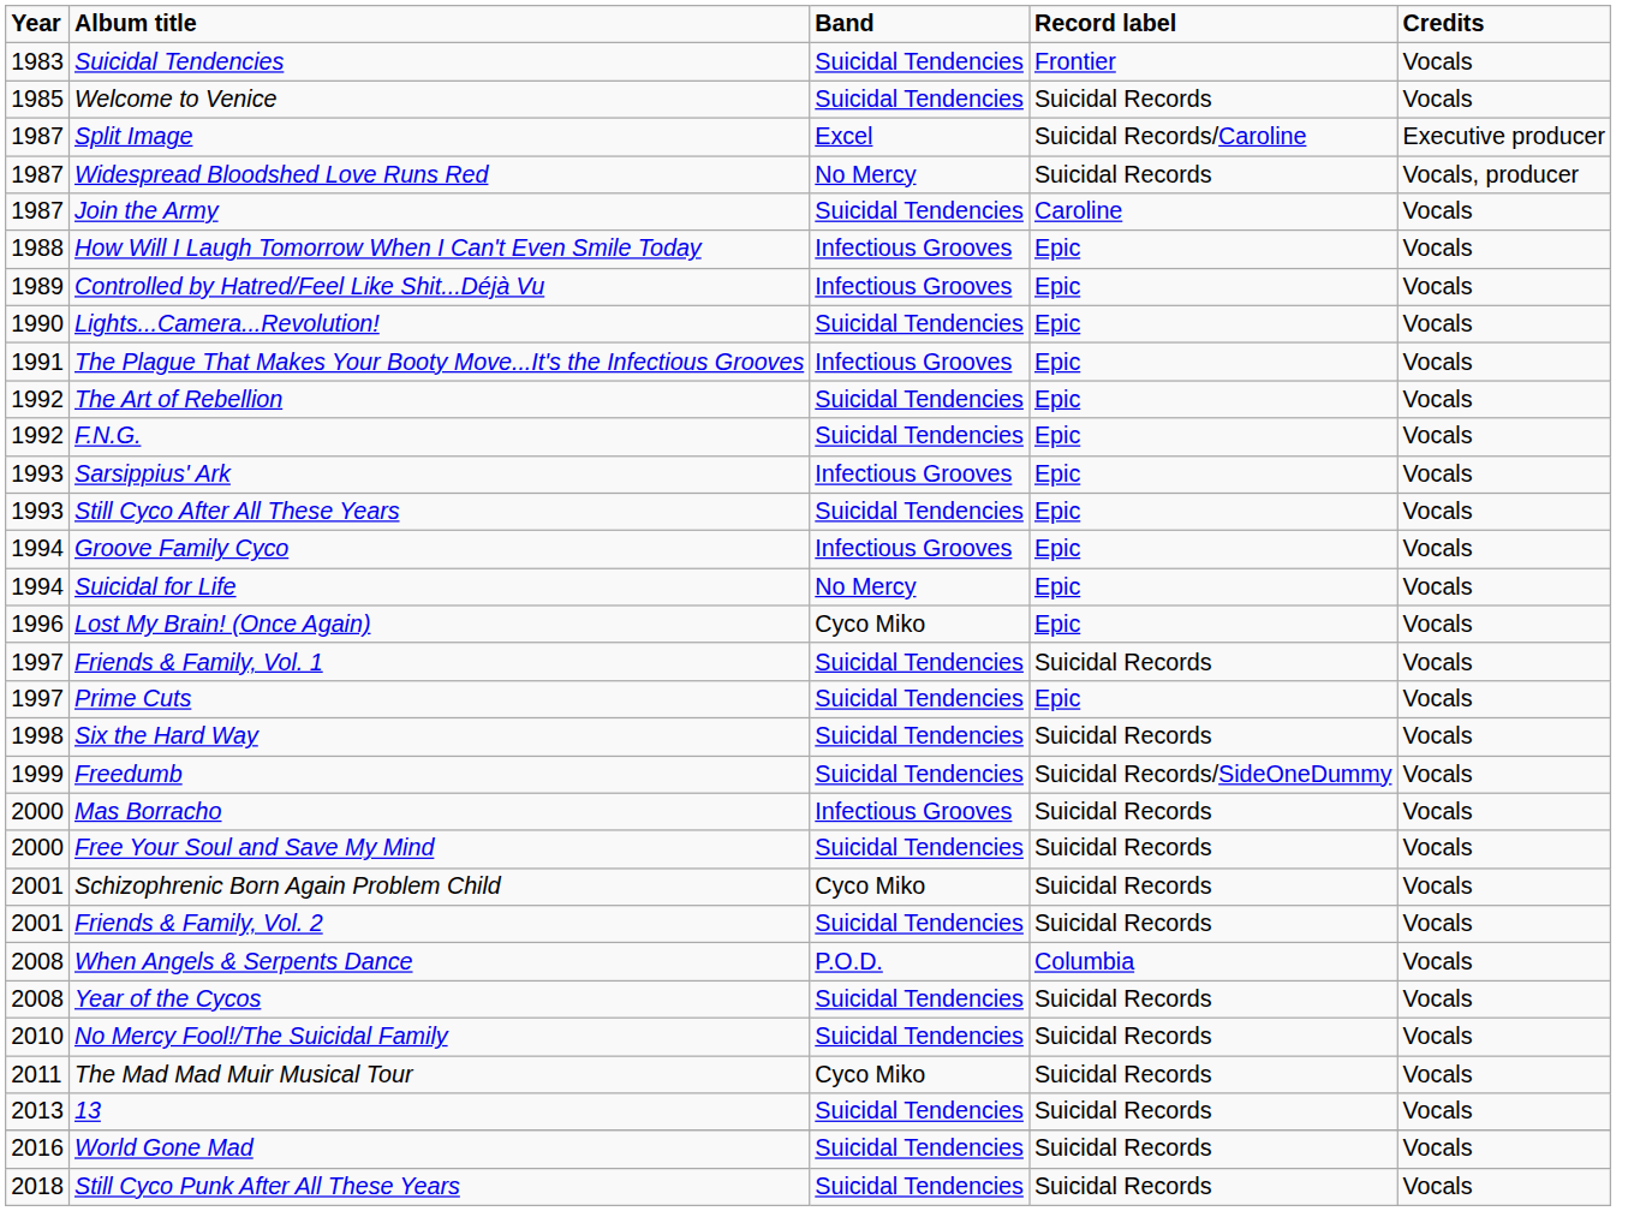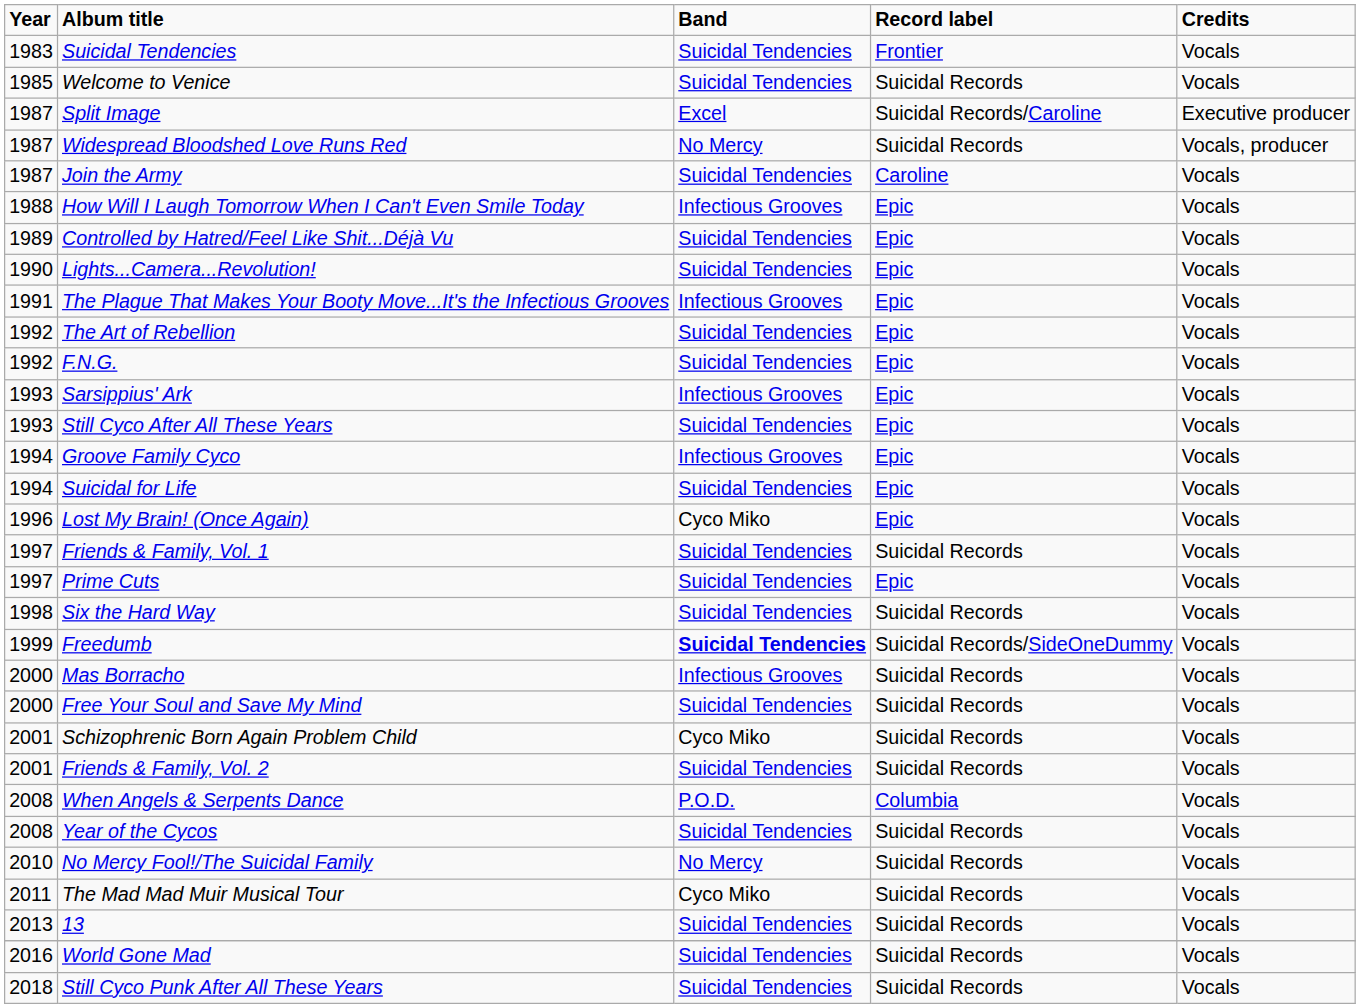 <table class="wikitable">
 <tr>
 <td><strong>Year</strong></td>
 <td><strong>Album title</strong></td>
 <td><strong>Band</strong></td>
 <td><strong>Record label</strong></td>
 <td><strong>Credits</strong></td>
 </tr>
 <tr>
 <td>1983</td>
 <td><em><a href='#'>Suicidal Tendencies</a></em></td>
 <td><a href='#'>Suicidal Tendencies</a></td>
 <td><a href='#'>Frontier</a></td>
 <td>Vocals</td>
 </tr>
 <tr>
 <td>1985</td>
 <td><em>Welcome to Venice</em></td>
 <td><a href='#'>Suicidal Tendencies</a></td>
 <td>Suicidal Records</td>
 <td>Vocals</td>
 </tr>
 <tr>
 <td>1987</td>
 <td><em><a href='#'>Split Image</a></em></td>
 <td><a href='#'>Excel</a></td>
 <td>Suicidal Records/<a href='#'>Caroline</a></td>
 <td>Executive producer</td>
 </tr>
 <tr>
 <td>1987</td>
 <td><em><a href='#'>Widespread Bloodshed Love Runs Red</a></em></td>
 <td><a href='#'>No Mercy</a></td>
 <td>Suicidal Records</td>
 <td>Vocals, producer</td>
 </tr>
 <tr>
 <td>1987</td>
 <td><em><a href='#'>Join the Army</a></em></td>
 <td><a href='#'>Suicidal Tendencies</a></td>
 <td><a href='#'>Caroline</a></td>
 <td>Vocals</td>
 </tr>
 <tr>
 <td>1988</td>
 <td><em><a href='#'>How Will I Laugh Tomorrow When I Can't Even Smile Today</a></em></td>
 <td><a href='#'>Infectious Grooves</a></td>
 <td><a href='#'>Epic</a></td>
 <td>Vocals</td>
 </tr>
 <tr>
 <td>1989</td>
 <td><em><a href='#'>Controlled by Hatred/Feel Like Shit...Déjà Vu</a></em></td>
-<td><a href='#'>Infectious Grooves</a></td>
+<td><a href='#'>Suicidal Tendencies</a></td>
 <td><a href='#'>Epic</a></td>
 <td>Vocals</td>
 </tr>
 <tr>
 <td>1990</td>
 <td><em><a href='#'>Lights...Camera...Revolution!</a></em></td>
 <td><a href='#'>Suicidal Tendencies</a></td>
 <td><a href='#'>Epic</a></td>
 <td>Vocals</td>
 </tr>
 <tr>
 <td>1991</td>
 <td><em><a href='#'>The Plague That Makes Your Booty Move...It's the Infectious Grooves</a></em></td>
 <td><a href='#'>Infectious Grooves</a></td>
 <td><a href='#'>Epic</a></td>
 <td>Vocals</td>
 </tr>
 <tr>
 <td>1992</td>
 <td><em><a href='#'>The Art of Rebellion</a></em></td>
 <td><a href='#'>Suicidal Tendencies</a></td>
 <td><a href='#'>Epic</a></td>
 <td>Vocals</td>
 </tr>
 <tr>
 <td>1992</td>
 <td><em><a href='#'>F.N.G.</a></em></td>
 <td><a href='#'>Suicidal Tendencies</a></td>
 <td><a href='#'>Epic</a></td>
 <td>Vocals</td>
 </tr>
 <tr>
 <td>1993</td>
 <td><em><a href='#'>Sarsippius' Ark</a></em></td>
 <td><a href='#'>Infectious Grooves</a></td>
 <td><a href='#'>Epic</a></td>
 <td>Vocals</td>
 </tr>
 <tr>
 <td>1993</td>
 <td><em><a href='#'>Still Cyco After All These Years</a></em></td>
 <td><a href='#'>Suicidal Tendencies</a></td>
 <td><a href='#'>Epic</a></td>
 <td>Vocals</td>
 </tr>
 <tr>
 <td>1994</td>
 <td><em><a href='#'>Groove Family Cyco</a></em></td>
 <td><a href='#'>Infectious Grooves</a></td>
 <td><a href='#'>Epic</a></td>
 <td>Vocals</td>
 </tr>
 <tr>
 <td>1994</td>
 <td><em><a href='#'>Suicidal for Life</a></em></td>
-<td><a href='#'>No Mercy</a></td>
+<td><a href='#'>Suicidal Tendencies</a></td>
 <td><a href='#'>Epic</a></td>
 <td>Vocals</td>
 </tr>
 <tr>
 <td>1996</td>
 <td><em><a href='#'>Lost My Brain! (Once Again)</a></em></td>
 <td>Cyco Miko</td>
 <td><a href='#'>Epic</a></td>
 <td>Vocals</td>
 </tr>
 <tr>
 <td>1997</td>
 <td><em><a href='#'>Friends & Family, Vol. 1</a></em></td>
 <td><a href='#'>Suicidal Tendencies</a></td>
 <td>Suicidal Records</td>
 <td>Vocals</td>
 </tr>
 <tr>
 <td>1997</td>
 <td><em><a href='#'>Prime Cuts</a></em></td>
 <td><a href='#'>Suicidal Tendencies</a></td>
 <td><a href='#'>Epic</a></td>
 <td>Vocals</td>
 </tr>
 <tr>
 <td>1998</td>
 <td><em><a href='#'>Six the Hard Way</a></em></td>
 <td><a href='#'>Suicidal Tendencies</a></td>
 <td>Suicidal Records</td>
 <td>Vocals</td>
 </tr>
 <tr>
 <td>1999</td>
 <td><em><a href='#'>Freedumb</a></em></td>
-<td><a href='#'>Suicidal Tendencies</a></td>
+<td><strong><a href='#'>Suicidal Tendencies</a></strong></td>
 <td>Suicidal Records/<a href='#'>SideOneDummy</a></td>
 <td>Vocals</td>
 </tr>
 <tr>
 <td>2000</td>
 <td><em><a href='#'>Mas Borracho</a></em></td>
 <td><a href='#'>Infectious Grooves</a></td>
 <td>Suicidal Records</td>
 <td>Vocals</td>
 </tr>
 <tr>
 <td>2000</td>
 <td><em><a href='#'>Free Your Soul and Save My Mind</a></em></td>
 <td><a href='#'>Suicidal Tendencies</a></td>
 <td>Suicidal Records</td>
 <td>Vocals</td>
 </tr>
 <tr>
 <td>2001</td>
 <td><em>Schizophrenic Born Again Problem Child</em></td>
 <td>Cyco Miko</td>
 <td>Suicidal Records</td>
 <td>Vocals</td>
 </tr>
 <tr>
 <td>2001</td>
 <td><em><a href='#'>Friends & Family, Vol. 2</a></em></td>
 <td><a href='#'>Suicidal Tendencies</a></td>
 <td>Suicidal Records</td>
 <td>Vocals</td>
 </tr>
 <tr>
 <td>2008</td>
 <td><em><a href='#'>When Angels & Serpents Dance</a></em></td>
 <td><a href='#'>P.O.D.</a></td>
 <td><a href='#'>Columbia</a></td>
 <td>Vocals</td>
 </tr>
 <tr>
 <td>2008</td>
 <td><em><a href='#'>Year of the Cycos</a></em></td>
 <td><a href='#'>Suicidal Tendencies</a></td>
 <td>Suicidal Records</td>
 <td>Vocals</td>
 </tr>
 <tr>
 <td>2010</td>
 <td><em><a href='#'>No Mercy Fool!/The Suicidal Family</a></em></td>
-<td><a href='#'>Suicidal Tendencies</a></td>
+<td><a href='#'>No Mercy</a></td>
 <td>Suicidal Records</td>
 <td>Vocals</td>
 </tr>
 <tr>
 <td>2011</td>
 <td><em>The Mad Mad Muir Musical Tour</em></td>
 <td>Cyco Miko</td>
 <td>Suicidal Records</td>
 <td>Vocals</td>
 </tr>
 <tr>
 <td>2013</td>
 <td><em><a href='#'>13</a></em></td>
 <td><a href='#'>Suicidal Tendencies</a></td>
 <td>Suicidal Records</td>
 <td>Vocals</td>
 </tr>
 <tr>
 </tr>
 <tr>
 <td>2016</td>
 <td><em><a href='#'>World Gone Mad</a></em></td>
 <td><a href='#'>Suicidal Tendencies</a></td>
 <td>Suicidal Records</td>
 <td>Vocals</td>
 </tr>
 <tr>
 <td>2018</td>
 <td><em><a href='#'>Still Cyco Punk After All These Years</a></em></td>
 <td><a href='#'>Suicidal Tendencies</a></td>
 <td>Suicidal Records</td>
 <td>Vocals</td>
 </tr>
 </table>
